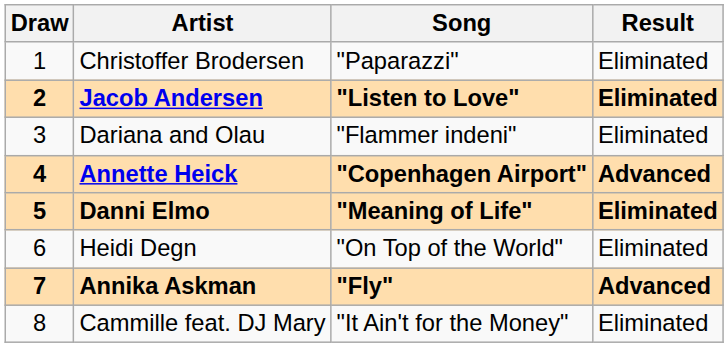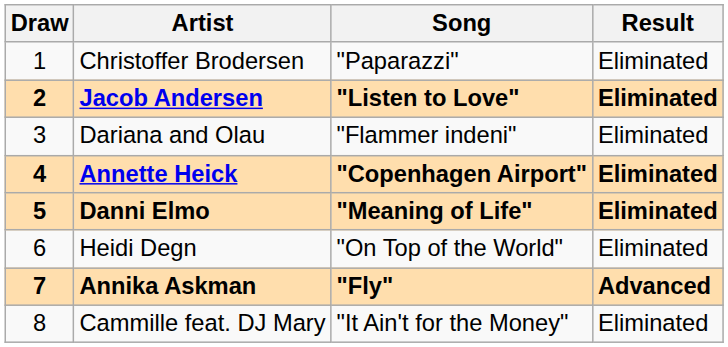 <table class="sortable wikitable" style="margin: 1em auto 1em auto; text-align:center">
 <tr>
 <th>Draw</th>
 <th>Artist</th>
 <th>Song</th>
 <th>Result</th>
 </tr>
 <tr>
 <td>1</td>
 <td align="left">Christoffer Brodersen</td>
 <td align="left">"Paparazzi"</td>
 <td align="left">Eliminated</td>
 </tr>
 <tr style="font-weight:bold; background:navajowhite">
 <td>2</td>
 <td align="left"><a href='#'>Jacob Andersen</a></td>
 <td align="left">"Listen to Love"</td>
 <td align="left">Eliminated</td>
 </tr>
 <tr>
 <td>3</td>
 <td align="left">Dariana and Olau</td>
 <td align="left">"Flammer indeni"</td>
 <td align="left">Eliminated</td>
 </tr>
 <tr style="font-weight:bold; background:navajowhite">
 <td>4</td>
 <td align="left"><a href='#'>Annette Heick</a></td>
 <td align="left">"Copenhagen Airport"</td>
-<td align="left">Advanced</td>
+<td align="left">Eliminated</td>
 </tr>
 <tr style="font-weight:bold; background:navajowhite">
 <td>5</td>
 <td align="left">Danni Elmo</td>
 <td align="left">"Meaning of Life"</td>
 <td align="left">Eliminated</td>
 </tr>
 <tr>
 <td>6</td>
 <td align="left">Heidi Degn</td>
 <td align="left">"On Top of the World"</td>
 <td align="left">Eliminated</td>
 </tr>
 <tr style="font-weight:bold; background:navajowhite">
 <td>7</td>
 <td align="left">Annika Askman</td>
 <td align="left">"Fly"</td>
 <td align="left">Advanced</td>
 </tr>
 <tr>
 <td>8</td>
 <td align="left">Cammille feat. DJ Mary</td>
 <td align="left">"It Ain't for the Money"</td>
 <td align="left">Eliminated</td>
 </tr>
 </table>
